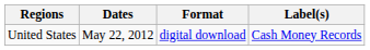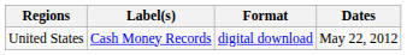 <table class="wikitable">
 <tr>
 <th>Regions</th>
+<th>Label(s)</th>
+<th>Format</th>
 <th>Dates</th>
-<th>Format</th>
-<th>Label(s)</th>
 </tr>
 <tr>
 <td>United States</td>
+<td><a href='#'>Cash Money Records</a></td>
+<td><a href='#'>digital download</a></td>
 <td>May 22, 2012</td>
-<td><a href='#'>digital download</a></td>
-<td><a href='#'>Cash Money Records</a></td>
 </tr>
 </table>
